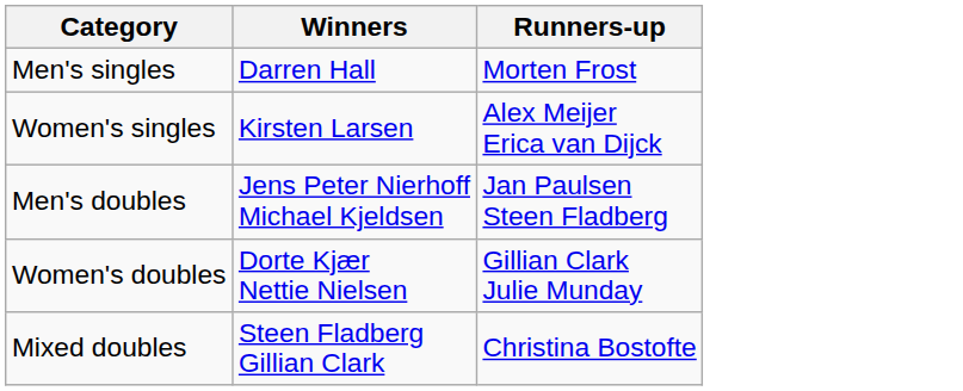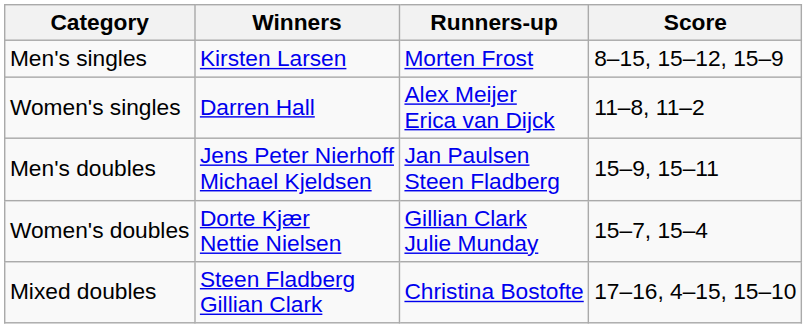 <table class="wikitable">
 <tr>
 <th>Category</th>
 <th>Winners</th>
 <th>Runners-up</th>
+<th>Score</th>
 </tr>
 <tr>
 <td>Men's singles</td>
-<td> <a href='#'>Darren Hall</a></td>
+<td> <a href='#'>Kirsten Larsen</a></td>
 <td> <a href='#'>Morten Frost</a></td>
+<td>8–15, 15–12, 15–9</td>
 </tr>
 <tr>
 <td>Women's singles</td>
-<td> <a href='#'>Kirsten Larsen</a></td>
+<td> <a href='#'>Darren Hall</a></td>
 <td> <a href='#'>Alex Meijer</a><br> <a href='#'>Erica van Dijck</a></td>
+<td>11–8, 11–2</td>
 </tr>
 <tr>
 <td>Men's doubles</td>
 <td> <a href='#'>Jens Peter Nierhoff</a><br> <a href='#'>Michael Kjeldsen</a></td>
 <td> <a href='#'>Jan Paulsen</a><br> <a href='#'>Steen Fladberg</a></td>
+<td>15–9, 15–11</td>
 </tr>
 <tr>
 <td>Women's doubles</td>
 <td> <a href='#'>Dorte Kjær</a><br> <a href='#'>Nettie Nielsen</a></td>
 <td> <a href='#'>Gillian Clark</a><br> <a href='#'>Julie Munday</a></td>
+<td>15–7, 15–4</td>
 </tr>
 <tr>
 <td>Mixed doubles</td>
 <td> <a href='#'>Steen Fladberg</a><br> <a href='#'>Gillian Clark</a></td>
 <td> <a href='#'>Christina Bostofte</a></td>
+<td>17–16, 4–15, 15–10</td>
 </tr>
 </table>
